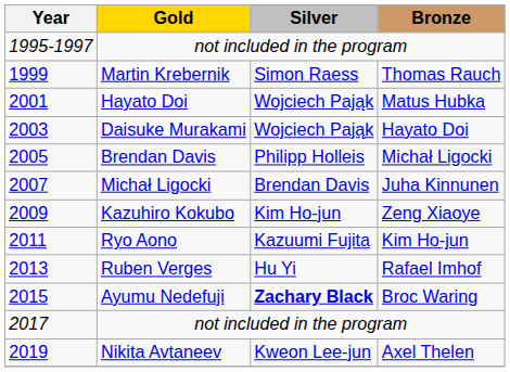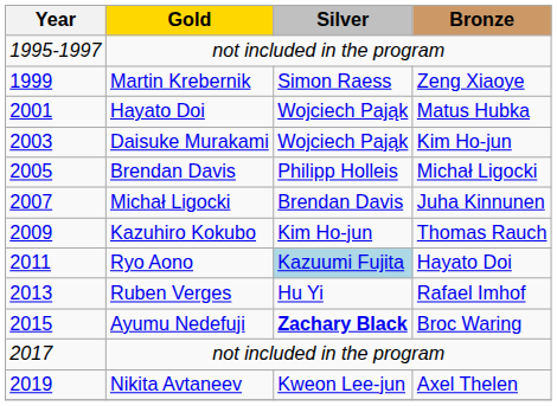 <table class="wikitable">
 <tr>
 <th>Year</th>
 <td align=center bgcolor=gold><strong>Gold</strong></td>
 <td align=center bgcolor=silver><strong>Silver</strong></td>
 <td align=center bgcolor=cc9966><strong>Bronze</strong></td>
 </tr>
 <tr>
 <td><em>1995-1997</em></td>
 <td colspan=3 align=center><em>not included in the program</em></td>
 </tr>
 <tr>
 <td><a href='#'>1999</a></td>
 <td> <a href='#'>Martin Krebernik</a></td>
 <td> <a href='#'>Simon Raess</a></td>
-<td> <a href='#'>Thomas Rauch</a></td>
+<td> <a href='#'>Zeng Xiaoye</a></td>
 </tr>
 <tr>
 <td><a href='#'>2001</a></td>
 <td> <a href='#'>Hayato Doi</a></td>
 <td> <a href='#'>Wojciech Pająk</a></td>
 <td> <a href='#'>Matus Hubka</a></td>
 </tr>
 <tr>
 <td><a href='#'>2003</a></td>
 <td> <a href='#'>Daisuke Murakami</a></td>
 <td> <a href='#'>Wojciech Pająk</a></td>
-<td> <a href='#'>Hayato Doi</a></td>
+<td> <a href='#'>Kim Ho-jun</a></td>
 </tr>
 <tr>
 <td><a href='#'>2005</a></td>
 <td> <a href='#'>Brendan Davis</a></td>
 <td> <a href='#'>Philipp Holleis</a></td>
 <td> <a href='#'>Michał Ligocki</a></td>
 </tr>
 <tr>
 <td><a href='#'>2007</a></td>
 <td> <a href='#'>Michał Ligocki</a></td>
 <td> <a href='#'>Brendan Davis</a></td>
 <td> <a href='#'>Juha Kinnunen</a></td>
 </tr>
 <tr>
 <td><a href='#'>2009</a></td>
 <td> <a href='#'>Kazuhiro Kokubo</a></td>
 <td> <a href='#'>Kim Ho-jun</a></td>
-<td> <a href='#'>Zeng Xiaoye</a></td>
+<td> <a href='#'>Thomas Rauch</a></td>
 </tr>
 <tr>
 <td><a href='#'>2011</a></td>
 <td> <a href='#'>Ryo Aono</a></td>
-<td> <a href='#'>Kazuumi Fujita</a></td>
-<td> <a href='#'>Kim Ho-jun</a></td>
+<td style="background: lightblue;"> <a href='#'>Kazuumi Fujita</a></td>
+<td> <a href='#'>Hayato Doi</a></td>
 </tr>
 <tr>
 <td><a href='#'>2013</a></td>
 <td> <a href='#'>Ruben Verges</a></td>
 <td> <a href='#'>Hu Yi</a></td>
 <td> <a href='#'>Rafael Imhof</a></td>
 </tr>
 <tr>
 <td><a href='#'>2015</a></td>
 <td> <a href='#'>Ayumu Nedefuji</a></td>
 <td><strong> <a href='#'>Zachary Black</a></strong></td>
 <td> <a href='#'>Broc Waring</a></td>
 </tr>
 <tr>
 <td><em>2017</em></td>
 <td colspan=3 align=center><em>not included in the program</em></td>
 </tr>
 <tr>
 <td><a href='#'>2019</a></td>
 <td> <a href='#'>Nikita Avtaneev</a></td>
 <td> <a href='#'>Kweon Lee-jun</a></td>
 <td> <a href='#'>Axel Thelen</a></td>
 </tr>
 <tr>
 </tr>
 </table>
